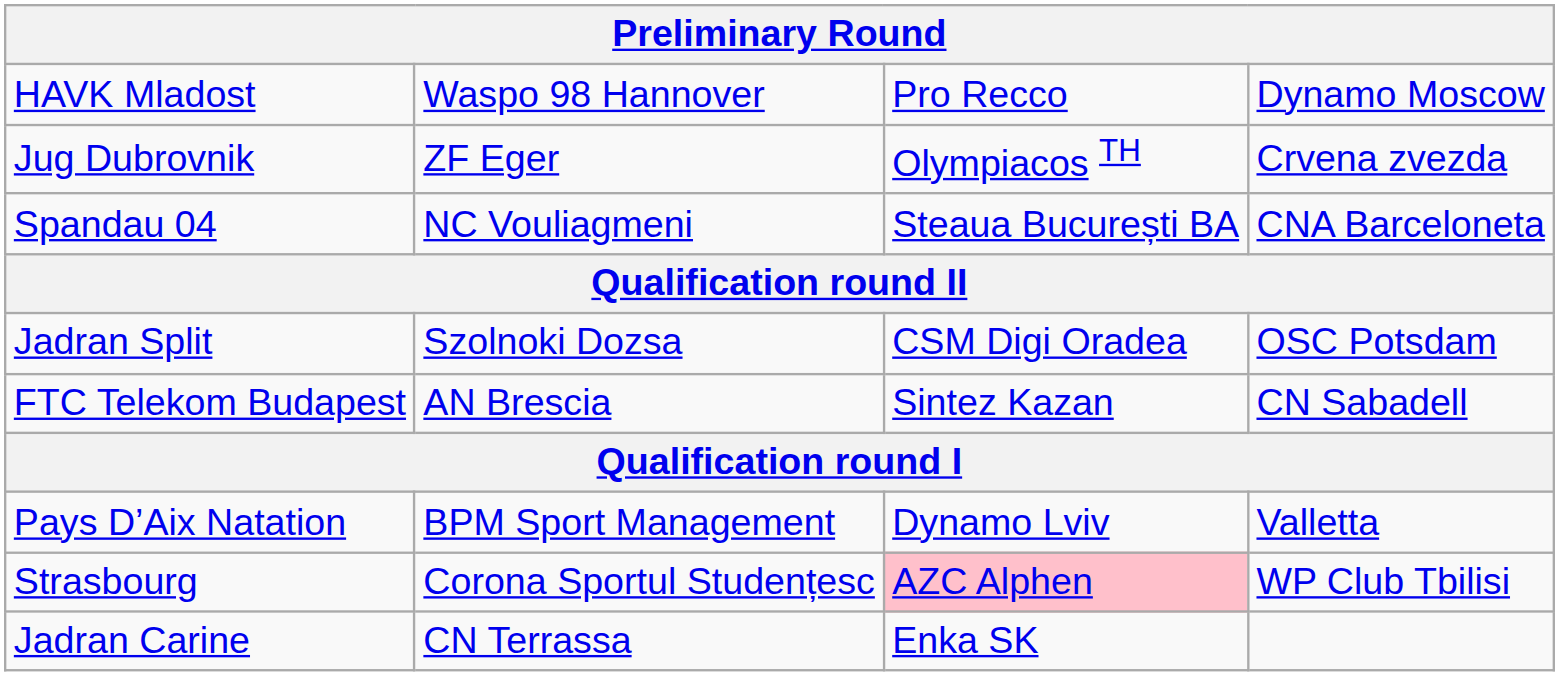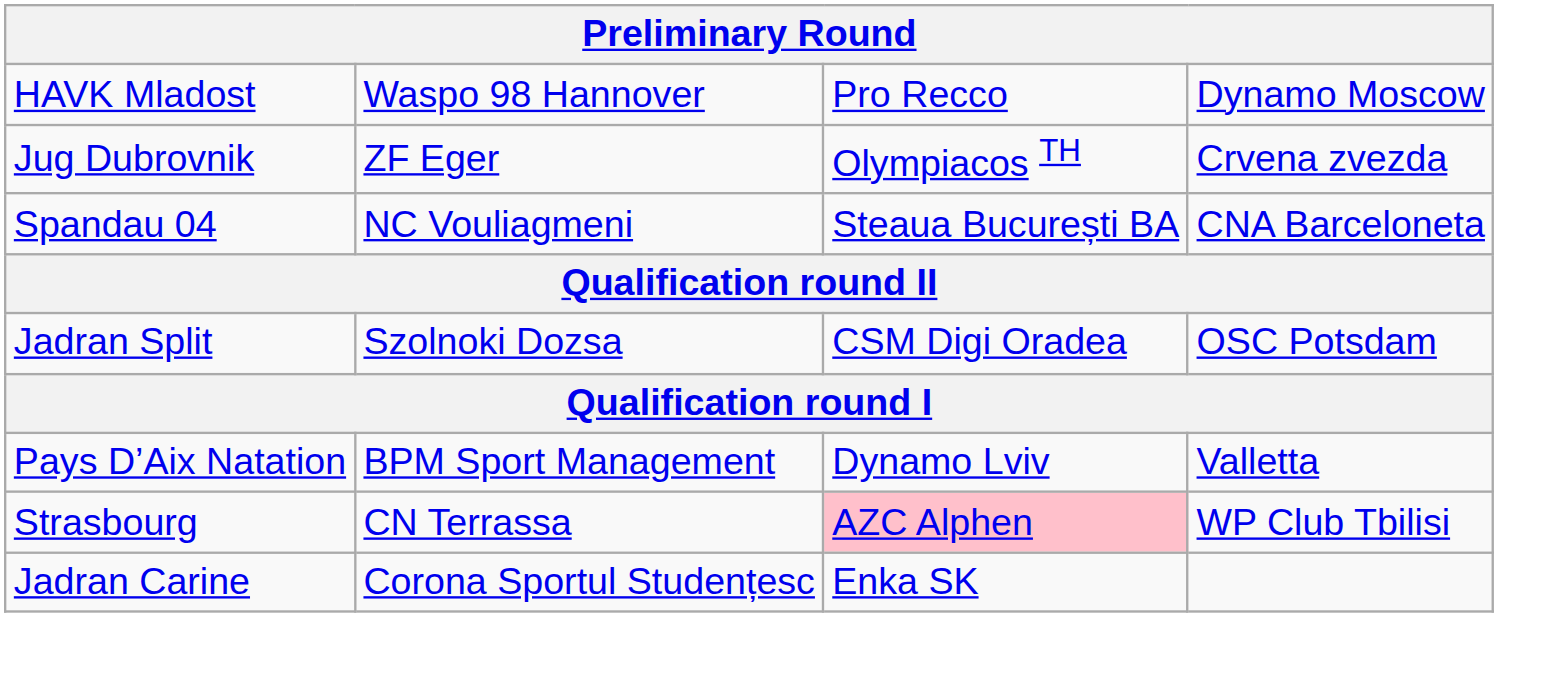 <table class="wikitable">
 <tr>
 <th colspan="4"><a href='#'>Preliminary Round</a></th>
 </tr>
 <tr>
 <td> <a href='#'>HAVK Mladost</a></td>
 <td> <a href='#'>Waspo 98 Hannover</a></td>
 <td> <a href='#'>Pro Recco</a></td>
 <td> <a href='#'>Dynamo Moscow</a></td>
 </tr>
 <tr>
 <td> <a href='#'>Jug Dubrovnik</a></td>
 <td> <a href='#'>ZF Eger</a></td>
 <td> <a href='#'>Olympiacos</a> <sup><a href='#'>TH</a></sup></td>
 <td> <a href='#'>Crvena zvezda</a></td>
 </tr>
 <tr>
 <td> <a href='#'>Spandau 04</a></td>
 <td> <a href='#'>NC Vouliagmeni</a></td>
 <td> <a href='#'>Steaua București BA</a></td>
 <td> <a href='#'>CNA Barceloneta</a></td>
 </tr>
 <tr>
 <th colspan="4"><a href='#'>Qualification round II</a></th>
 </tr>
 <tr>
 <td> <a href='#'>Jadran Split</a></td>
 <td> <a href='#'>Szolnoki Dozsa</a></td>
 <td> <a href='#'>CSM Digi Oradea</a></td>
 <td> <a href='#'>OSC Potsdam</a></td>
 </tr>
 <tr>
-<td> <a href='#'>FTC Telekom Budapest</a></td>
-<td> <a href='#'>AN Brescia</a></td>
-<td> <a href='#'>Sintez Kazan</a></td>
-<td> <a href='#'>CN Sabadell</a></td>
-</tr>
-<tr>
 <th colspan="4"><a href='#'>Qualification round I</a></th>
 </tr>
 <tr>
 <td> <a href='#'>Pays D’Aix Natation</a></td>
 <td> <a href='#'>BPM Sport Management</a></td>
 <td> <a href='#'>Dynamo Lviv</a></td>
 <td> <a href='#'>Valletta</a></td>
 </tr>
 <tr>
 <td> <a href='#'>Strasbourg</a></td>
-<td> <a href='#'>Corona Sportul Studențesc</a></td>
+<td> <a href='#'>CN Terrassa</a></td>
 <td style="background: pink;"> <a href='#'>AZC Alphen</a></td>
 <td> <a href='#'>WP Club Tbilisi</a></td>
 </tr>
 <tr>
 <td> <a href='#'>Jadran Carine</a></td>
-<td> <a href='#'>CN Terrassa</a></td>
+<td> <a href='#'>Corona Sportul Studențesc</a></td>
 <td> <a href='#'>Enka SK</a></td>
 <td></td>
 </tr>
 </table>
